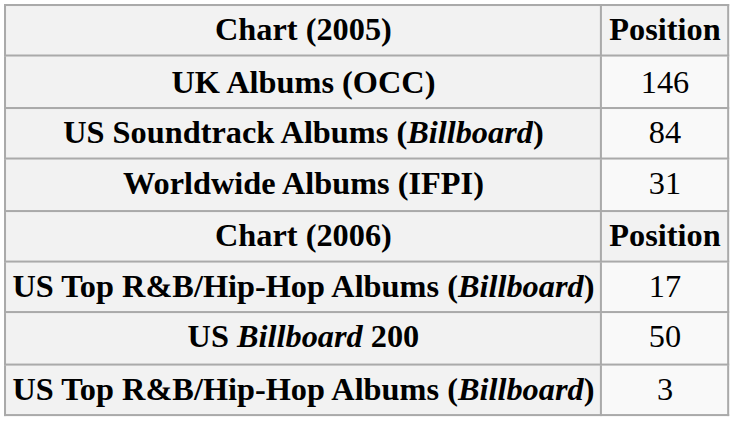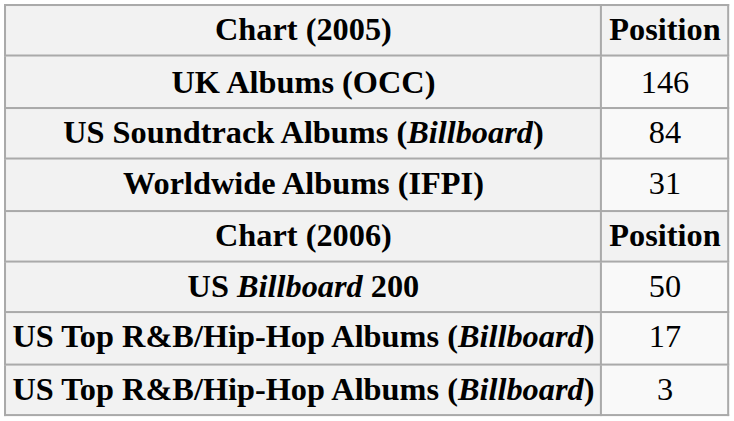 <table class="wikitable plainrowheaders" style="text-align:center">
 <tr>
 <th scope="col">Chart (2005)</th>
 <th scope="col">Position</th>
 </tr>
 <tr>
 <th scope="row">UK Albums (OCC)</th>
 <td>146</td>
 </tr>
 <tr>
 <th scope="row">US Soundtrack Albums (<em>Billboard</em>)</th>
 <td>84</td>
 </tr>
 <tr>
 <th scope="row">Worldwide Albums (IFPI)</th>
 <td>31</td>
 </tr>
 <tr>
 <th scope="col">Chart (2006)</th>
 <th scope="col">Position</th>
 </tr>
 <tr>
+<th scope="row">US <em>Billboard</em> 200</th>
+<td>50</td>
+</tr>
+<tr>
 <th scope="row">US Top R&B/Hip-Hop Albums (<em>Billboard</em>)</th>
 <td>17</td>
-</tr>
-<tr>
-<th scope="row">US <em>Billboard</em> 200</th>
-<td>50</td>
 </tr>
 <tr>
 <th scope="row">US Top R&B/Hip-Hop Albums (<em>Billboard</em>)</th>
 <td>3</td>
 </tr>
 </table>
